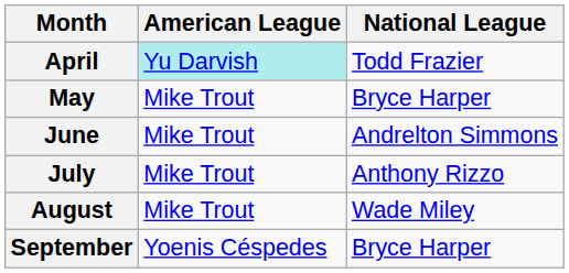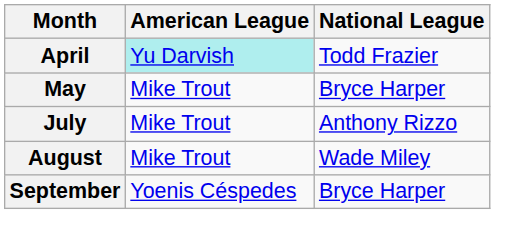 <table class="wikitable">
 <tr>
 <th>Month</th>
 <th>American League</th>
 <th>National League</th>
 </tr>
 <tr>
 <th>April</th>
 <td style="background: paleturquoise;"><a href='#'>Yu Darvish</a></td>
 <td><a href='#'>Todd Frazier</a></td>
 </tr>
 <tr>
 <th>May</th>
 <td><a href='#'>Mike Trout</a></td>
 <td><a href='#'>Bryce Harper</a></td>
 </tr>
 <tr>
-<th>June</th>
-<td><a href='#'>Mike Trout</a></td>
-<td><a href='#'>Andrelton Simmons</a></td>
-</tr>
-<tr>
 <th>July</th>
 <td><a href='#'>Mike Trout</a></td>
 <td><a href='#'>Anthony Rizzo</a></td>
 </tr>
 <tr>
 <th>August</th>
 <td><a href='#'>Mike Trout</a></td>
 <td><a href='#'>Wade Miley</a></td>
 </tr>
 <tr>
 <th>September</th>
 <td><a href='#'>Yoenis Céspedes</a></td>
 <td><a href='#'>Bryce Harper</a></td>
 </tr>
 </table>
